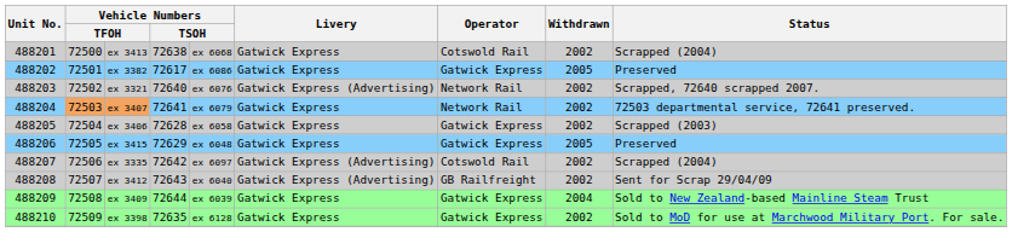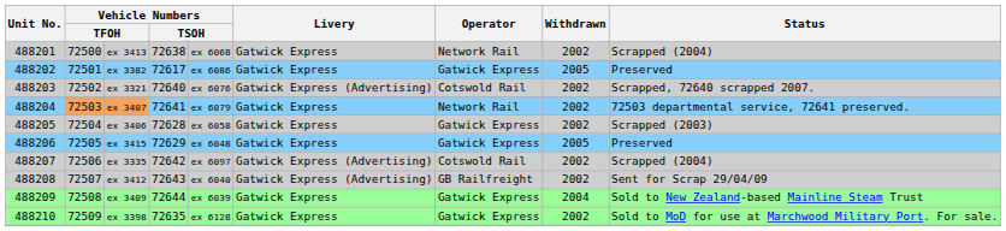 <table class="wikitable">
 <tr>
 <th rowspan=2>Unit No.</th>
 <th colspan=4>Vehicle Numbers</th>
 <th align=left rowspan=2>Livery</th>
 <th align=left rowspan=2>Operator</th>
 <th rowspan=2>Withdrawn</th>
 <th align=left rowspan=2>Status</th>
 </tr>
 <tr>
 <th colspan=2>TFOH</th>
 <th colspan=2>TSOH</th>
 </tr>
 <tr>
 <td bgcolor=#cecece align=center>488201</td>
 <td bgcolor=#cecece align=center>72500</td>
 <td bgcolor=#cecece align=center><small>ex 3413</small></td>
 <td bgcolor=#cecece align=center>72638</td>
 <td bgcolor=#cecece align=center><small>ex 6068</small></td>
 <td bgcolor=#cecece>Gatwick Express</td>
-<td bgcolor=#cecece>Cotswold Rail</td>
+<td bgcolor=#cecece>Network Rail</td>
 <td bgcolor=#cecece align=center>2002</td>
 <td bgcolor=#cecece>Scrapped (2004)</td>
 </tr>
 <tr>
 <td bgcolor=#87cefa align=center>488202</td>
 <td bgcolor=#87cefa align=center>72501</td>
 <td bgcolor=#87cefa align=center><small>ex 3382</small></td>
 <td bgcolor=#87cefa align=center>72617</td>
 <td bgcolor=#87cefa align=center><small>ex 6086</small></td>
 <td bgcolor=#87cefa>Gatwick Express</td>
 <td bgcolor=#87cefa>Gatwick Express</td>
 <td bgcolor=#87cefa align=center>2005</td>
 <td bgcolor=#87cefa>Preserved</td>
 </tr>
 <tr>
 <td bgcolor=#cecece align=center>488203</td>
 <td bgcolor=#cecece align=center>72502</td>
 <td bgcolor=#cecece align=center><small>ex 3321</small></td>
 <td bgcolor=#cecece align=center>72640</td>
 <td bgcolor=#cecece align=center><small>ex 6076</small></td>
 <td bgcolor=#cecece>Gatwick Express (Advertising)</td>
-<td bgcolor=#cecece>Network Rail</td>
+<td bgcolor=#cecece>Cotswold Rail</td>
 <td bgcolor=#cecece align=center>2002</td>
 <td bgcolor=#cecece>Scrapped, 72640 scrapped 2007.</td>
 </tr>
 <tr>
 <td bgcolor=#87cefa align=center>488204</td>
 <td bgcolor=#f4a460 align=center>72503</td>
 <td bgcolor=#f4a460 align=center><small>ex 3407</small></td>
 <td bgcolor=#87cefa align=center>72641</td>
 <td bgcolor=#87cefa align=center><small>ex 6079</small></td>
 <td bgcolor=#87cefa>Gatwick Express</td>
 <td bgcolor=#87cefa>Network Rail</td>
 <td bgcolor=#87cefa align=center>2002</td>
 <td bgcolor=#87cefa>72503 departmental service, 72641 preserved.</td>
 </tr>
 <tr>
 <td bgcolor=#cecece align=center>488205</td>
 <td bgcolor=#cecece align=center>72504</td>
 <td bgcolor=#cecece align=center><small>ex 3406</small></td>
 <td bgcolor=#cecece align=center>72628</td>
 <td bgcolor=#cecece align=center><small>ex 6058</small></td>
 <td bgcolor=#cecece>Gatwick Express</td>
 <td bgcolor=#cecece>Gatwick Express</td>
 <td bgcolor=#cecece align=center>2002</td>
 <td bgcolor=#cecece>Scrapped (2003)</td>
 </tr>
 <tr>
 <td bgcolor=#87cefa align=center>488206</td>
 <td bgcolor=#87cefa align=center>72505</td>
 <td bgcolor=#87cefa align=center><small>ex 3415</small></td>
 <td bgcolor=#87cefa align=center>72629</td>
 <td bgcolor=#87cefa align=center><small>ex 6048</small></td>
 <td bgcolor=#87cefa>Gatwick Express</td>
 <td bgcolor=#87cefa>Gatwick Express</td>
 <td bgcolor=#87cefa align=center>2005</td>
 <td bgcolor=#87cefa>Preserved</td>
 </tr>
 <tr>
 <td bgcolor=#cecece align=center>488207</td>
 <td bgcolor=#cecece align=center>72506</td>
 <td bgcolor=#cecece align=center><small>ex 3335</small></td>
 <td bgcolor=#cecece align=center>72642</td>
 <td bgcolor=#cecece align=center><small>ex 6097</small></td>
 <td bgcolor=#cecece>Gatwick Express (Advertising)</td>
 <td bgcolor=#cecece>Cotswold Rail</td>
 <td bgcolor=#cecece align=center>2002</td>
 <td bgcolor=#cecece>Scrapped (2004)</td>
 </tr>
 <tr>
 <td bgcolor=#cecece align=center>488208</td>
 <td bgcolor=#cecece align=center>72507</td>
 <td bgcolor=#cecece align=center><small>ex 3412</small></td>
 <td bgcolor=#cecece align=center>72643</td>
 <td bgcolor=#cecece align=center><small>ex 6040</small></td>
 <td bgcolor=#cecece>Gatwick Express (Advertising)</td>
 <td bgcolor=#cecece>GB Railfreight</td>
 <td bgcolor=#cecece align=center>2002</td>
 <td bgcolor=#cecece>Sent for Scrap 29/04/09</td>
 </tr>
 <tr>
 <td bgcolor=#98ff98 align=center>488209</td>
 <td bgcolor=#98ff98 align=center>72508</td>
 <td bgcolor=#98ff98 align=center><small>ex 3409</small></td>
 <td bgcolor=#98ff98 align=center>72644</td>
 <td bgcolor=#98ff98 align=center><small>ex 6039</small></td>
 <td bgcolor=#98ff98>Gatwick Express</td>
 <td bgcolor=#98ff98>Gatwick Express</td>
 <td bgcolor=#98ff98 align=center>2004</td>
 <td bgcolor=#98ff98>Sold to <a href='#'>New Zealand</a>-based <a href='#'>Mainline Steam</a> Trust</td>
 </tr>
 <tr>
 <td bgcolor=#98ff98 align=center>488210</td>
 <td bgcolor=#98ff98 align=center>72509</td>
 <td bgcolor=#98ff98 align=center><small>ex 3398</small></td>
 <td bgcolor=#98ff98 align=center>72635</td>
 <td bgcolor=#98ff98 align=center><small>ex 6128</small></td>
 <td bgcolor=#98ff98>Gatwick Express</td>
 <td bgcolor=#98ff98>Gatwick Express</td>
 <td bgcolor=#98ff98 align=center>2002</td>
 <td bgcolor=#98ff98>Sold to <a href='#'>MoD</a> for use at <a href='#'>Marchwood Military Port</a>. For sale.</td>
 </tr>
 <tr>
 </tr>
 </table>
